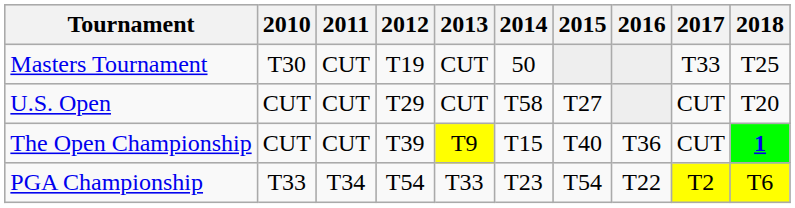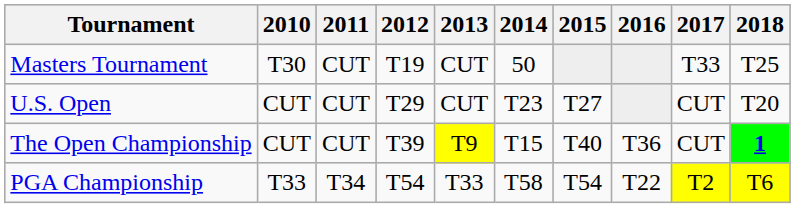 <table class="wikitable" style="font-size:95%;text-align:center;">
 <tr>
 <th>Tournament</th>
 <th>2010</th>
 <th>2011</th>
 <th>2012</th>
 <th>2013</th>
 <th>2014</th>
 <th>2015</th>
 <th>2016</th>
 <th>2017</th>
 <th>2018</th>
 </tr>
 <tr>
 <td align=left><a href='#'>Masters Tournament</a></td>
 <td>T30</td>
 <td>CUT</td>
 <td>T19</td>
 <td>CUT</td>
 <td>50</td>
 <td style="background:#eeeeee;"></td>
 <td style="background:#eeeeee;"></td>
 <td>T33</td>
 <td>T25</td>
 </tr>
 <tr>
 <td align=left><a href='#'>U.S. Open</a></td>
 <td>CUT</td>
 <td>CUT</td>
 <td>T29</td>
 <td>CUT</td>
-<td>T58</td>
+<td>T23</td>
 <td>T27</td>
 <td style="background:#eeeeee;"></td>
 <td>CUT</td>
 <td>T20</td>
 </tr>
 <tr>
 <td align=left><a href='#'>The Open Championship</a></td>
 <td>CUT</td>
 <td>CUT</td>
 <td>T39</td>
 <td style="background:yellow;">T9</td>
 <td>T15</td>
 <td>T40</td>
 <td>T36</td>
 <td>CUT</td>
 <td style="background:lime;"><a href='#'><strong>1</strong></a></td>
 </tr>
 <tr>
 <td align=left><a href='#'>PGA Championship</a></td>
 <td>T33</td>
 <td>T34</td>
 <td>T54</td>
 <td>T33</td>
-<td>T23</td>
+<td>T58</td>
 <td>T54</td>
 <td>T22</td>
 <td style="background:yellow;">T2</td>
 <td style="background:yellow;">T6</td>
 </tr>
 </table>
